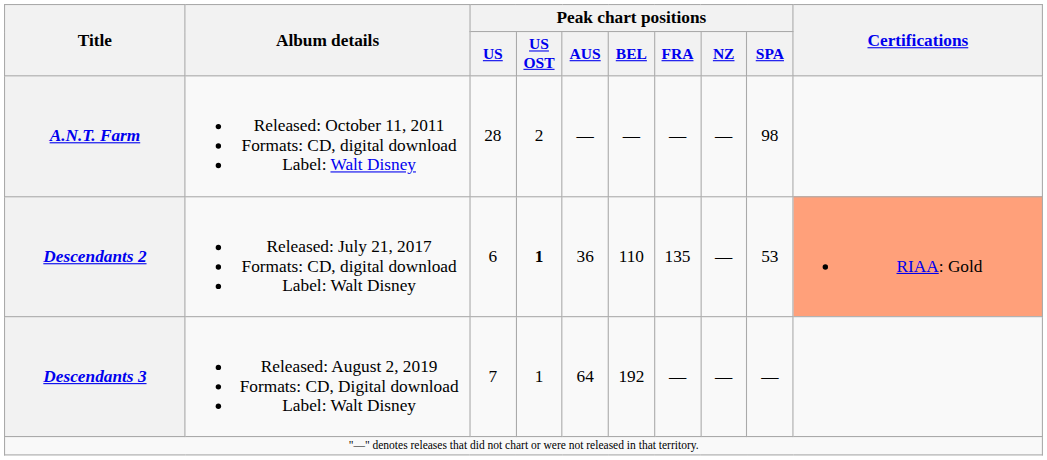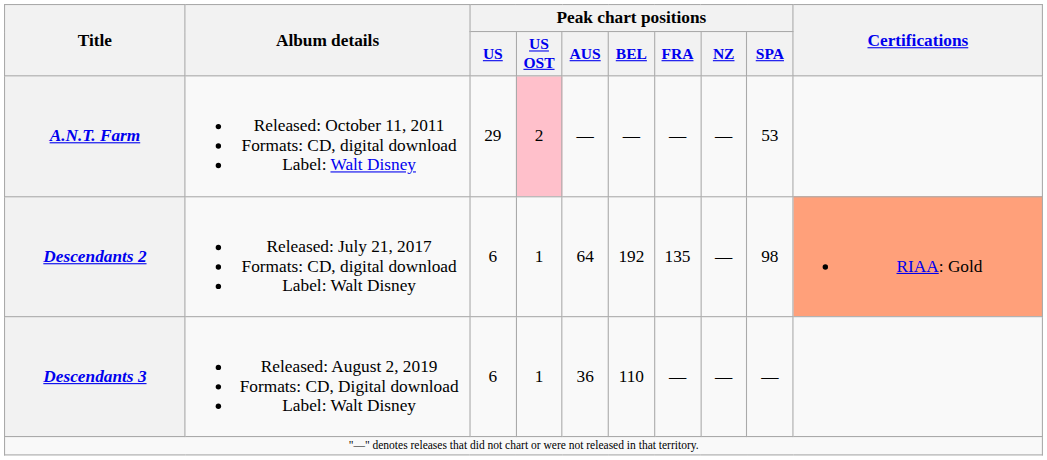 <table class="wikitable plainrowheaders" style="text-align:center;" border="1">
 <tr>
 <th scope="col" rowspan="2" style="width:10em;">Title</th>
 <th scope="col" rowspan="2" style="width:16em;">Album details</th>
 <th scope="col" colspan="7">Peak chart positions</th>
 <th scope="col" rowspan="2" style="width:14em;"><a href='#'>Certifications</a></th>
 </tr>
 <tr>
 <th scope="col" style="width:2.5em;font-size:90%;"><a href='#'>US</a><br></th>
 <th scope="col" style="width:2.5em;font-size:90%;"><a href='#'>US<br>OST</a><br></th>
 <th scope="col" style="width:2.5em;font-size:90%;"><a href='#'>AUS</a><br> </th>
 <th scope="col" style="width:2.5em;font-size:90%;"><a href='#'>BEL</a><br></th>
 <th scope="col" style="width:2.5em;font-size:90%;"><a href='#'>FRA</a><br></th>
 <th scope="col" style="width:2.5em;font-size:90%;"><a href='#'>NZ</a><br></th>
 <th scope="col" style="width:2.5em;font-size:90%;"><a href='#'>SPA</a><br></th>
 </tr>
 <tr>
 <th scope="row"><em><a href='#'>A.N.T. Farm</a></em></th>
 <td><br><ul><li>Released: October 11, 2011</li><li>Formats: CD, digital download</li><li>Label: <a href='#'>Walt Disney</a></li></ul></td>
-<td>28</td>
-<td>2</td>
+<td>29</td>
+<td style="background: pink;">2</td>
 <td>—</td>
 <td>—</td>
 <td>—</td>
 <td>—</td>
-<td>98</td>
+<td>53</td>
 <td></td>
 </tr>
 <tr>
 <th scope="row"><em><a href='#'>Descendants 2</a></em></th>
 <td><br><ul><li>Released: July 21, 2017</li><li>Formats: CD, digital download</li><li>Label: Walt Disney</li></ul></td>
 <td>6</td>
-<td><strong>1</strong></td>
-<td>36</td>
-<td>110</td>
+<td>1</td>
+<td>64<br></td>
+<td>192</td>
 <td>135</td>
 <td>—</td>
-<td>53</td>
+<td>98</td>
 <td style="background: lightsalmon;"><br><ul><li><a href='#'>RIAA</a>: Gold</li></ul></td>
 </tr>
 <tr>
 <th scope="row"><em><a href='#'>Descendants 3</a></em></th>
 <td><br><ul><li>Released: August 2, 2019</li><li>Formats: CD, Digital download</li><li>Label: Walt Disney</li></ul></td>
-<td>7</td>
+<td>6</td>
 <td>1</td>
-<td>64<br></td>
-<td>192</td>
+<td>36</td>
+<td>110</td>
 <td>—</td>
 <td>—</td>
 <td>—</td>
 <td></td>
 </tr>
 <tr>
 <td align="center" colspan="14" style="font-size:8pt">"—" denotes releases that did not chart or were not released in that territory.</td>
 </tr>
 </table>
